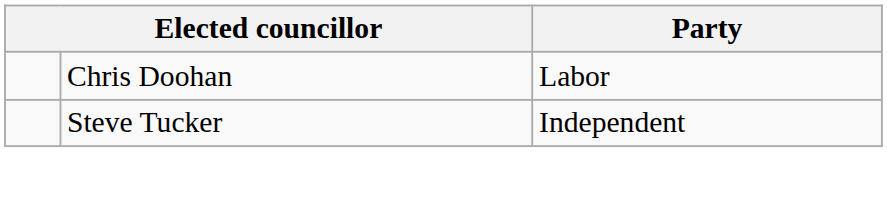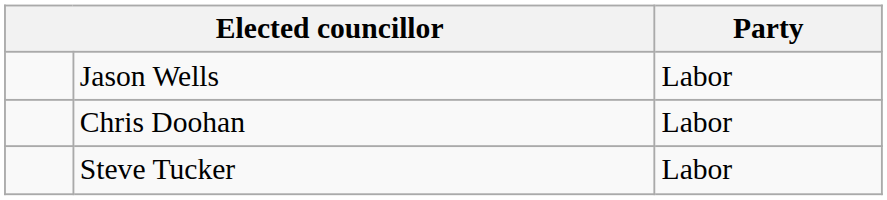 <table class="wikitable" style="float:right;clear:right;width:30%">
 <tr>
 <th colspan="2">Elected councillor</th>
 <th>Party</th>
+</tr>
+<tr>
+<td> </td>
+<td>Jason Wells</td>
+<td>Labor</td>
 </tr>
 <tr>
 <td> </td>
 <td>Chris Doohan</td>
 <td>Labor</td>
 </tr>
 <tr>
 <td> </td>
 <td>Steve Tucker</td>
-<td>Independent </td>
+<td>Labor</td>
 </tr>
 </table>
